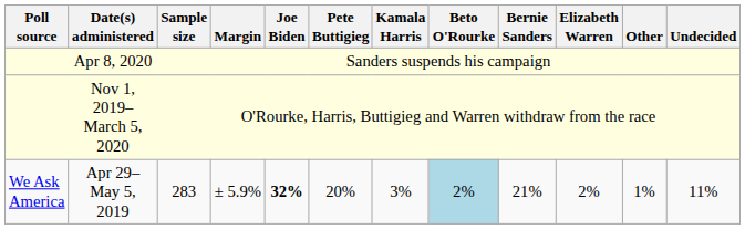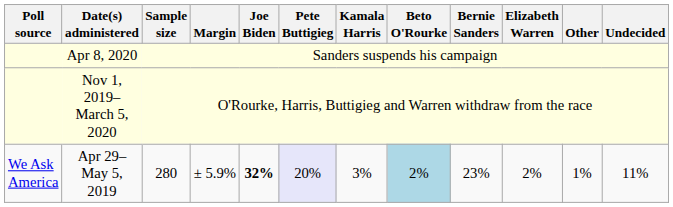 <table class="wikitable" style="font-size:90%;text-align:center;">
 <tr valign=bottom style="font-size:90%;">
 <th>Poll source</th>
 <th>Date(s)<br>administered</th>
 <th>Sample<br>size</th>
 <th>Margin<br></th>
 <th>Joe<br>Biden</th>
 <th>Pete<br>Buttigieg</th>
 <th>Kamala<br>Harris</th>
 <th>Beto<br>O'Rourke</th>
 <th>Bernie<br>Sanders</th>
 <th>Elizabeth<br>Warren</th>
 <th>Other</th>
 <th>Undecided</th>
 </tr>
 <tr style="background:lightyellow;">
 <td style="border-right-style:hidden;"></td>
 <td style="border-right-style:hidden;">Apr 8, 2020</td>
 <td colspan="10">Sanders suspends his campaign</td>
 </tr>
 <tr style="background:lightyellow;">
 <td style="border-right-style:hidden;"></td>
 <td style="border-right-style:hidden;">Nov 1, 2019–March 5, 2020</td>
 <td colspan="10">O'Rourke, Harris, Buttigieg and Warren withdraw from the race</td>
 </tr>
 <tr>
 <td style="text-align:left;"><a href='#'>We Ask America</a></td>
 <td>Apr 29–May 5, 2019</td>
-<td>283</td>
+<td>280</td>
 <td>± 5.9%</td>
 <td><strong>32%</strong></td>
-<td>20%</td>
+<td style="background: lavender;">20%</td>
 <td>3%</td>
 <td style="background: lightblue;">2%</td>
-<td>21%</td>
+<td>23%</td>
 <td>2%</td>
 <td>1%</td>
 <td>11%</td>
 </tr>
 </table>
